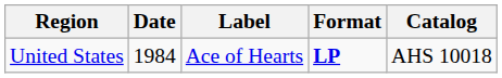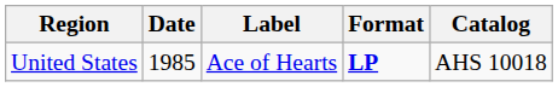 <table class="wikitable">
 <tr>
 <th>Region</th>
 <th>Date</th>
 <th>Label</th>
 <th>Format</th>
 <th>Catalog</th>
 </tr>
 <tr>
 <td><a href='#'>United States</a></td>
-<td>1984</td>
+<td>1985</td>
 <td><a href='#'>Ace of Hearts</a></td>
 <td><strong><a href='#'>LP</a></strong></td>
 <td>AHS 10018</td>
 </tr>
 </table>
